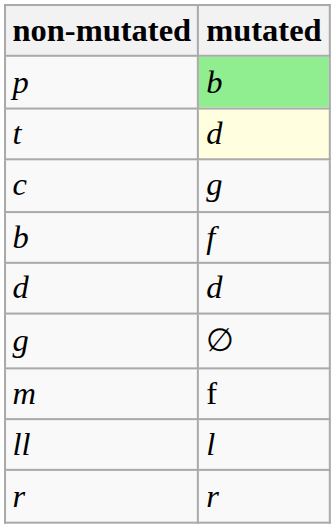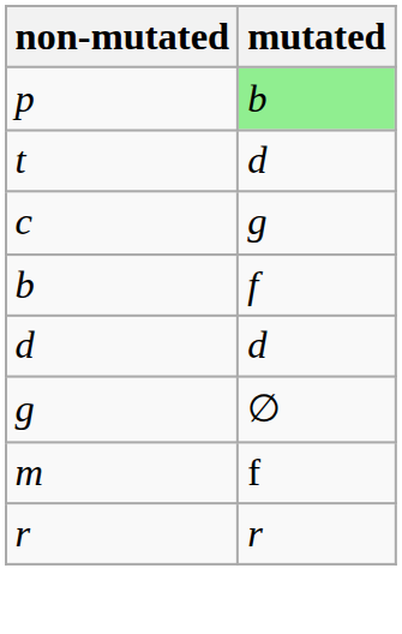 <table class="wikitable">
 <tr>
 <th>non-mutated</th>
 <th>mutated</th>
 </tr>
 <tr>
 <td><em>p</em></td>
 <td style="background: lightgreen;"><em>b</em></td>
 </tr>
 <tr>
 <td><em>t</em></td>
-<td style="background: lightyellow;"><em>d</em></td>
+<td><em>d</em></td>
 </tr>
 <tr>
 <td><em>c</em></td>
 <td><em>g</em></td>
 </tr>
 <tr>
 <td><em>b</em></td>
 <td><em>f</em> </td>
 </tr>
 <tr>
 <td><em>d</em> </td>
 <td><em>d</em> </td>
 </tr>
 <tr>
 <td><em>g</em></td>
 <td>∅</td>
 </tr>
 <tr>
 <td><em>m</em></td>
 <td>f </td>
 </tr>
 <tr>
-<td><em>ll</em></td>
-<td><em>l</em></td>
-</tr>
-<tr>
 <td><em>r</em> </td>
 <td><em>r</em> </td>
 </tr>
 </table>
